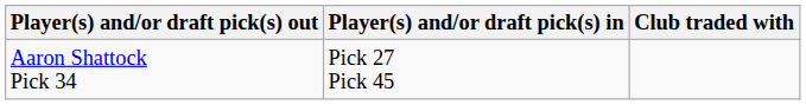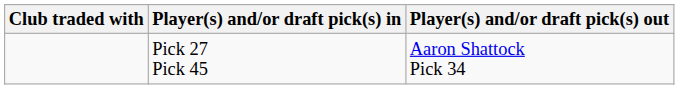 <table class="wikitable plainrowheaders">
 <tr>
+<th scope="col"><strong>Club traded with</strong></th>
+<th scope="col"><strong>Player(s) and/or draft pick(s) in</strong></th>
 <th scope="col"><strong>Player(s) and/or draft pick(s) out</strong></th>
-<th scope="col"><strong>Player(s) and/or draft pick(s) in</strong></th>
-<th scope="col"><strong>Club traded with</strong></th>
 </tr>
 <tr>
+<td></td>
+<td>Pick 27<br>Pick 45</td>
 <td><a href='#'>Aaron Shattock</a><br>Pick 34</td>
-<td>Pick 27<br>Pick 45</td>
-<td></td>
 </tr>
 </table>
